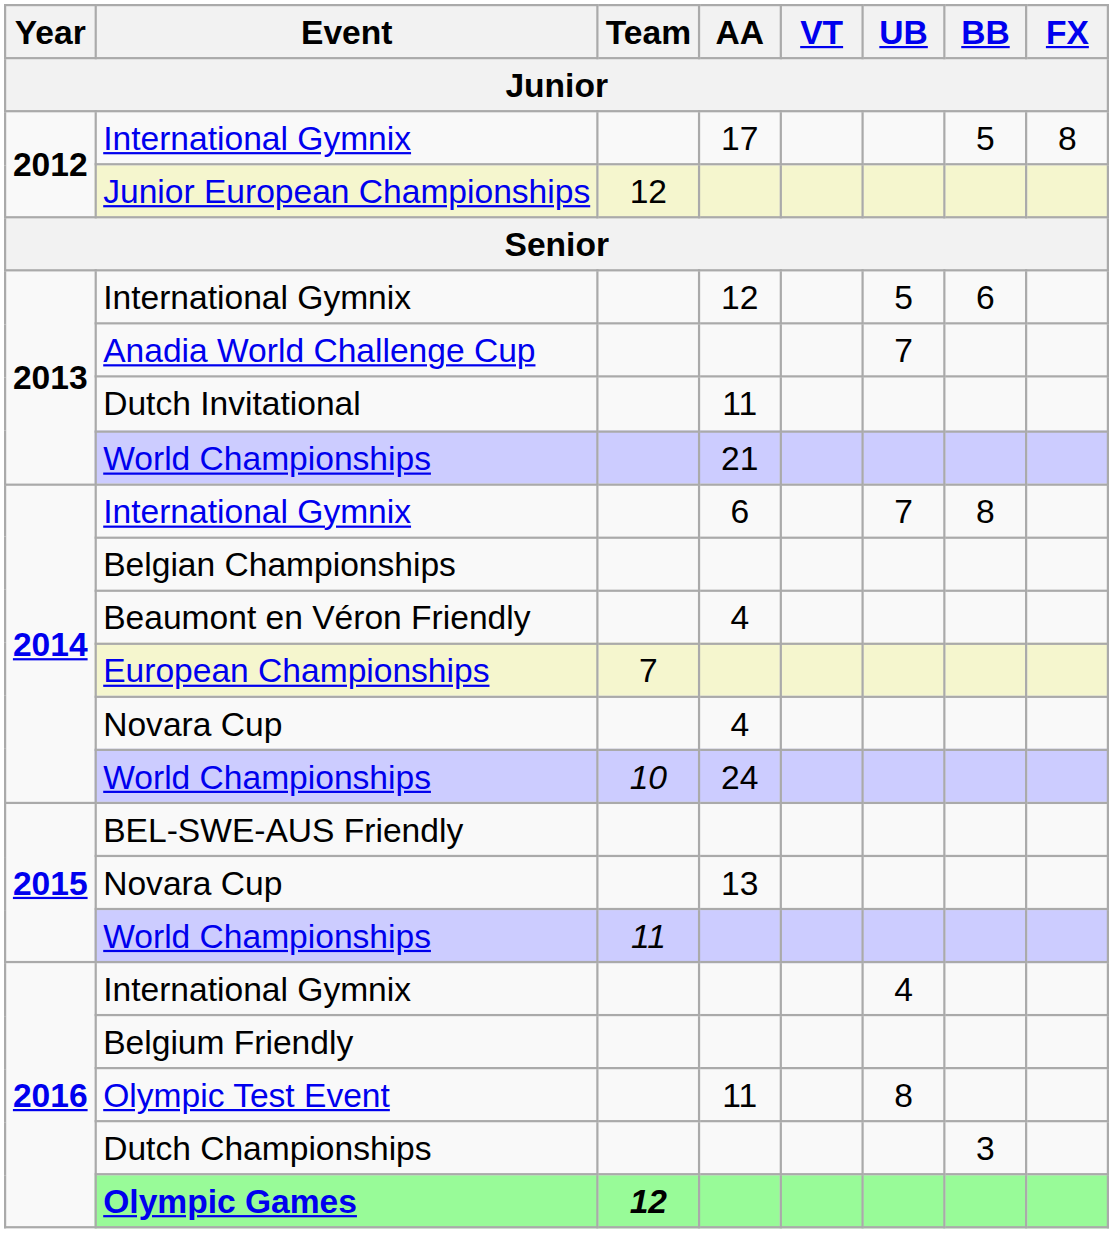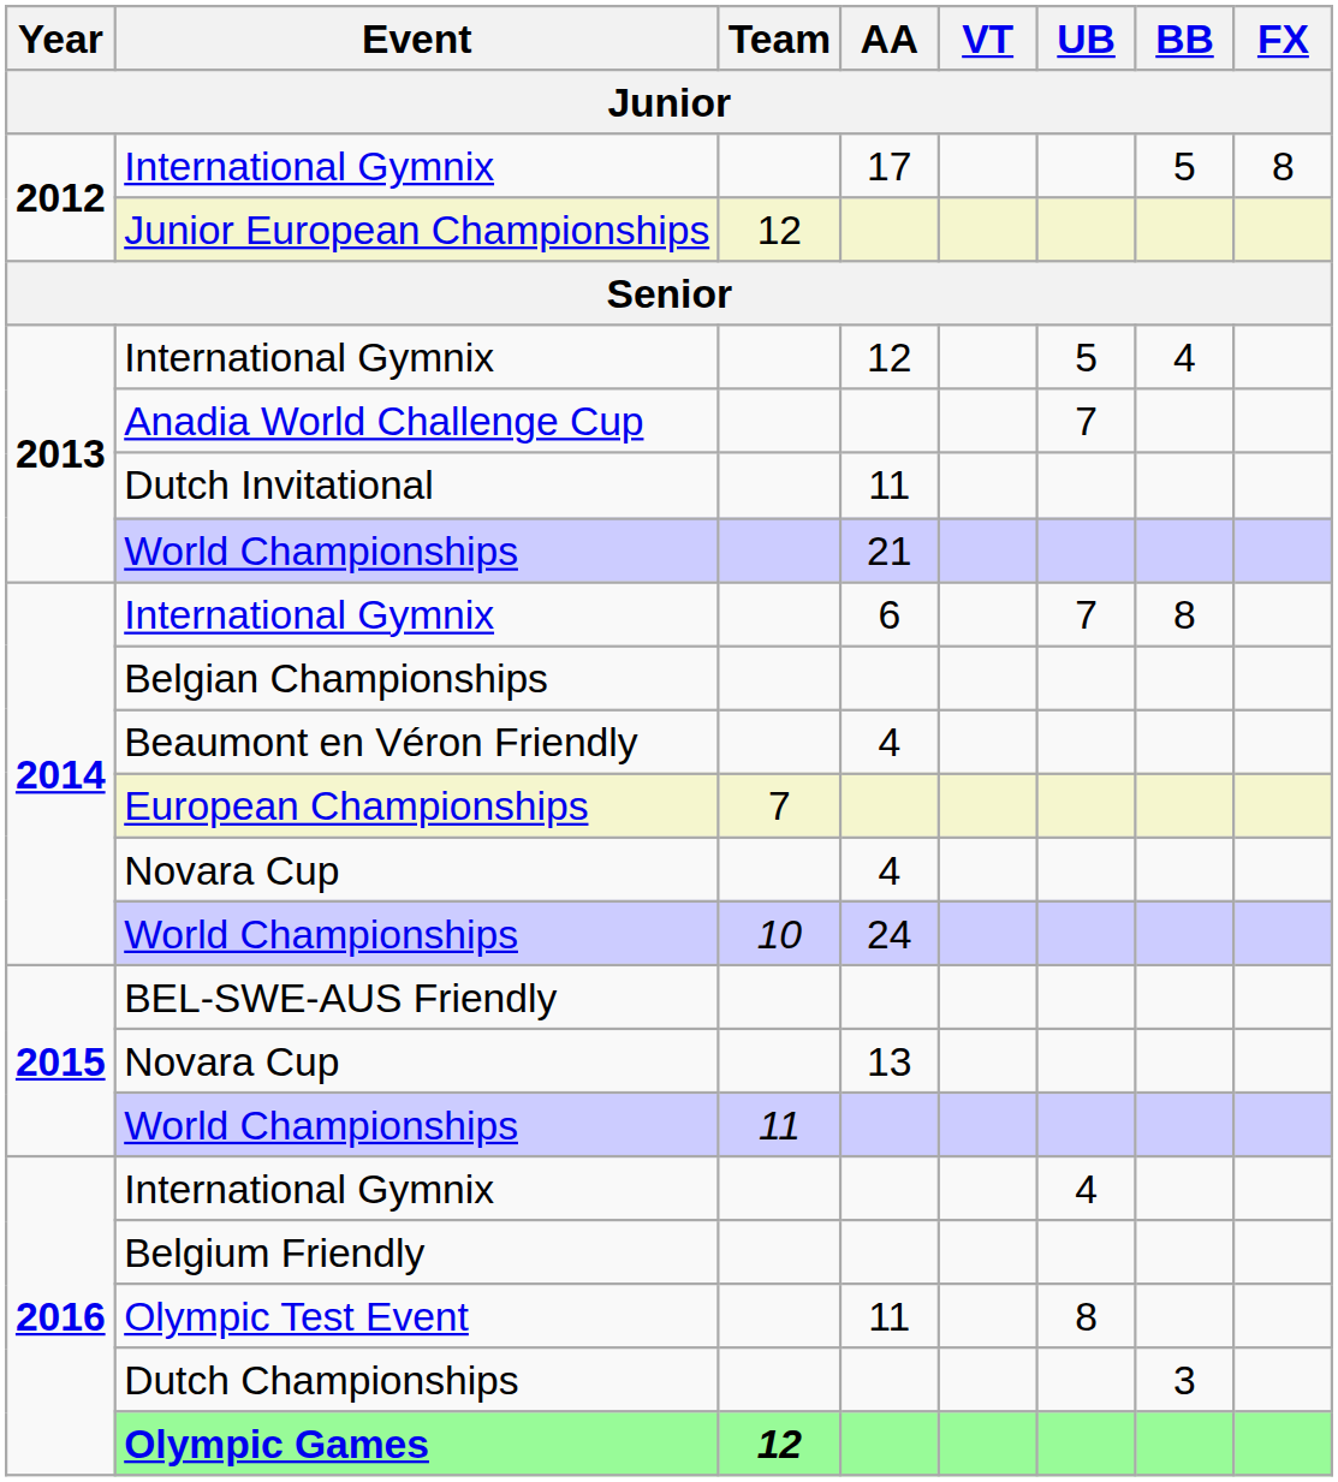 <table class="wikitable" style="text-align:center; font-size:95%;">
 <tr>
 <th align=center>Year</th>
 <th align=center>Event</th>
 <th style="width:30px;">Team</th>
 <th style="width:30px;">AA</th>
 <th style="width:30px;"><a href='#'>VT</a></th>
 <th style="width:30px;"><a href='#'>UB</a></th>
 <th style="width:30px;"><a href='#'>BB</a></th>
 <th style="width:30px;"><a href='#'>FX</a></th>
 </tr>
 <tr>
 <th colspan="8"><strong>Junior</strong></th>
 </tr>
 <tr>
 <td rowspan="2"><strong>2012</strong></td>
 <td align=left><a href='#'>International Gymnix</a></td>
 <td></td>
 <td>17</td>
 <td></td>
 <td></td>
 <td>5</td>
 <td>8</td>
 </tr>
 <tr bgcolor=#F5F6CE>
 <td align=left><a href='#'>Junior European Championships</a></td>
 <td>12</td>
 <td></td>
 <td></td>
 <td></td>
 <td></td>
 <td></td>
 </tr>
 <tr>
 <th colspan="8"><strong>Senior</strong></th>
 </tr>
 <tr>
 <td rowspan="4"><strong>2013</strong></td>
 <td align=left>International Gymnix</td>
 <td></td>
 <td>12</td>
 <td></td>
 <td>5</td>
-<td>6</td>
+<td>4</td>
 <td></td>
 </tr>
 <tr>
 <td align=left><a href='#'>Anadia World Challenge Cup</a></td>
 <td></td>
 <td></td>
 <td></td>
 <td>7</td>
 <td></td>
 <td></td>
 </tr>
 <tr>
 <td align=left>Dutch Invitational</td>
 <td></td>
 <td>11</td>
 <td></td>
 <td></td>
 <td></td>
 <td></td>
 </tr>
 <tr bgcolor=#CCCCFF>
 <td align=left><a href='#'>World Championships</a></td>
 <td></td>
 <td>21</td>
 <td></td>
 <td></td>
 <td></td>
 <td></td>
 </tr>
 <tr>
 <td rowspan="6"><strong><a href='#'>2014</a></strong></td>
 <td align=left><a href='#'>International Gymnix</a></td>
 <td></td>
 <td>6</td>
 <td></td>
 <td>7</td>
 <td>8</td>
 <td></td>
 </tr>
 <tr>
 <td align=left>Belgian Championships</td>
 <td></td>
 <td></td>
 <td></td>
 <td></td>
 <td></td>
 <td></td>
 </tr>
 <tr>
 <td align=left>Beaumont en Véron Friendly</td>
 <td></td>
 <td>4</td>
 <td></td>
 <td></td>
 <td></td>
 <td></td>
 </tr>
 <tr bgcolor=#F5F6CE>
 <td align=left><a href='#'>European Championships</a></td>
 <td>7</td>
 <td></td>
 <td></td>
 <td></td>
 <td></td>
 <td></td>
 </tr>
 <tr>
 <td align=left>Novara Cup</td>
 <td></td>
 <td>4</td>
 <td></td>
 <td></td>
 <td></td>
 <td></td>
 </tr>
 <tr bgcolor=#CCCCFF>
 <td align=left><a href='#'>World Championships</a></td>
 <td><em>10</em></td>
 <td>24</td>
 <td></td>
 <td></td>
 <td></td>
 <td></td>
 </tr>
 <tr>
 <td rowspan="3"><strong><a href='#'>2015</a></strong></td>
 <td align=left>BEL-SWE-AUS Friendly</td>
 <td></td>
 <td></td>
 <td></td>
 <td></td>
 <td></td>
 <td></td>
 </tr>
 <tr>
 <td align=left>Novara Cup</td>
 <td></td>
 <td>13</td>
 <td></td>
 <td></td>
 <td></td>
 <td></td>
 </tr>
 <tr bgcolor=#CCCCFF>
 <td align=left><a href='#'>World Championships</a></td>
 <td><em>11</em></td>
 <td></td>
 <td></td>
 <td></td>
 <td></td>
 <td></td>
 </tr>
 <tr>
 <td rowspan="5"><strong><a href='#'>2016</a></strong></td>
 <td align=left>International Gymnix</td>
 <td></td>
 <td></td>
 <td></td>
 <td>4</td>
 <td></td>
 <td></td>
 </tr>
 <tr>
 <td align=left>Belgium Friendly</td>
 <td></td>
 <td></td>
 <td></td>
 <td></td>
 <td></td>
 <td></td>
 </tr>
 <tr>
 <td align=left><a href='#'>Olympic Test Event</a></td>
 <td></td>
 <td>11</td>
 <td></td>
 <td>8</td>
 <td></td>
 <td></td>
 </tr>
 <tr>
 <td align=left>Dutch Championships</td>
 <td></td>
 <td></td>
 <td></td>
 <td></td>
 <td>3</td>
 <td></td>
 </tr>
 <tr bgcolor=98FB98>
 <td align=left><strong><a href='#'>Olympic Games</a></strong></td>
 <td><strong><em>12</em></strong></td>
 <td></td>
 <td></td>
 <td></td>
 <td></td>
 <td></td>
 </tr>
 </table>
